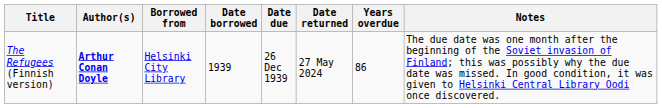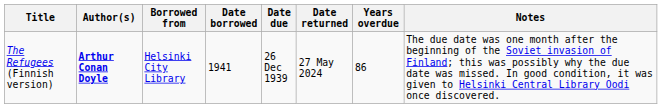 <table class="wikitable sortable">
 <tr>
 <th>Title</th>
 <th>Author(s)</th>
 <th>Borrowed from</th>
 <th>Date borrowed</th>
 <th>Date due</th>
 <th>Date returned</th>
 <th>Years overdue</th>
 <th>Notes</th>
 </tr>
 <tr>
 <td><em><a href='#'>The Refugees</a></em> (Finnish version)</td>
 <td><strong><a href='#'>Arthur Conan Doyle</a></strong></td>
 <td><a href='#'>Helsinki City Library</a></td>
-<td>1939</td>
+<td>1941</td>
 <td>26 Dec 1939</td>
 <td>27 May 2024</td>
 <td>86</td>
 <td>The due date was one month after the beginning of the <a href='#'>Soviet invasion of Finland</a>; this was possibly why the due date was missed. In good condition, it was given to <a href='#'>Helsinki Central Library Oodi</a> once discovered.</td>
 </tr>
 </table>
